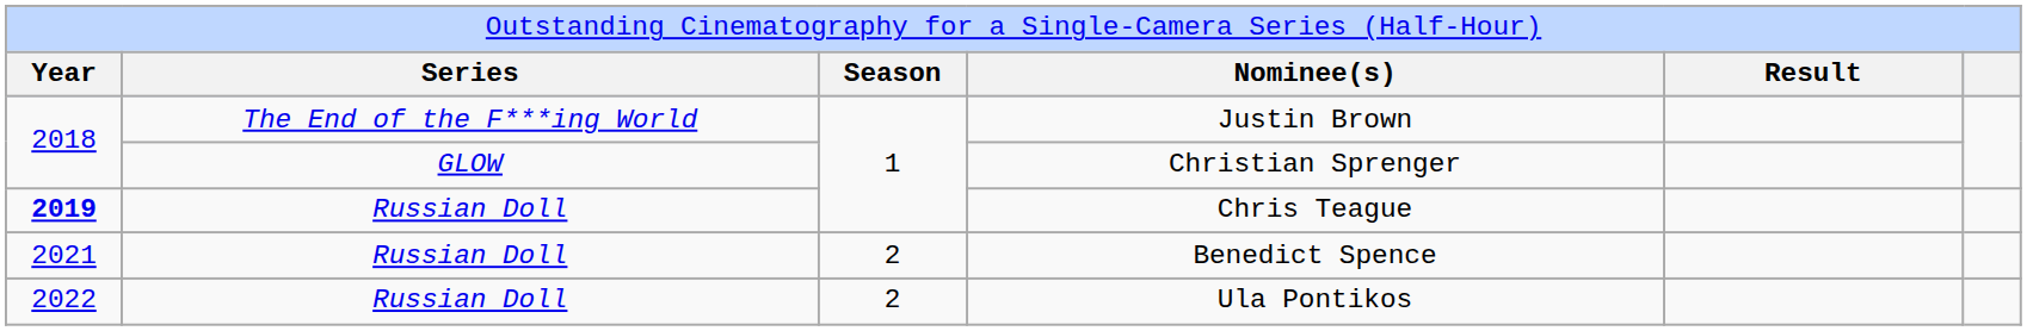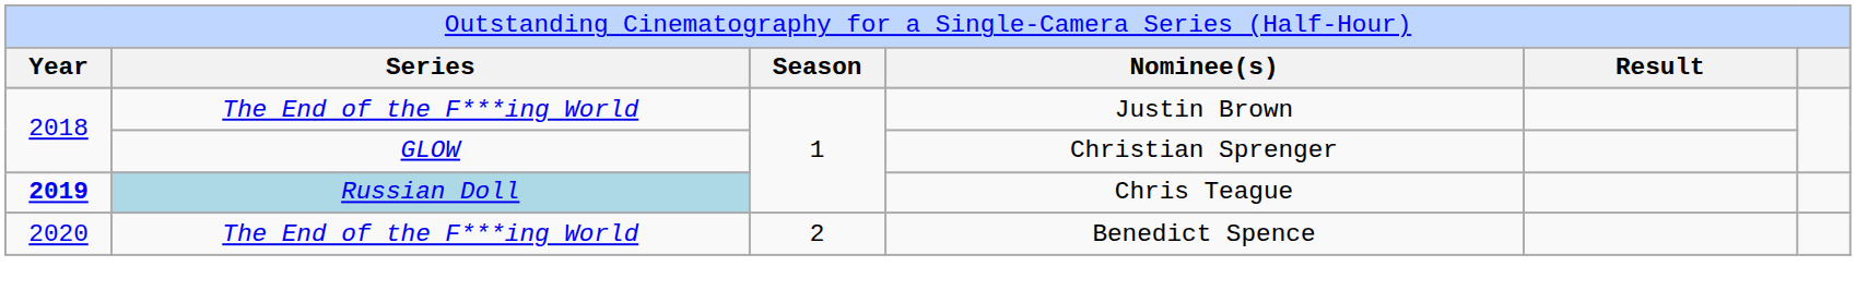 <table class="wikitable plainrowheaders" style="text-align: center; font-size: 90%" width=55%>
 <tr ---- bgcolor="#bfd7ff">
 <td colspan=6 align=center><a href='#'>Outstanding Cinematography for a Single-Camera Series (Half-Hour)</a></td>
 </tr>
 <tr ---- bgcolor="#bfd7ff">
 <th scope="col" style="width:1%;">Year</th>
 <th scope="col" style="width:12%;">Series</th>
 <th scope="col" style="width:1%;">Season</th>
 <th scope="col" style="width:12%;">Nominee(s)</th>
 <th scope="col" style="width:5%;">Result</th>
 <th scope="col" style="width:1%;"></th>
 </tr>
 <tr>
 <td rowspan="2"><a href='#'>2018</a></td>
 <td><em><a href='#'>The End of the F***ing World</a></em></td>
 <td rowspan="3">1</td>
 <td>Justin Brown</td>
 <td></td>
 <td rowspan="2"></td>
 </tr>
 <tr>
 <td><em><a href='#'>GLOW</a></em></td>
 <td>Christian Sprenger</td>
 <td></td>
 </tr>
 <tr>
 <td><strong><a href='#'>2019</a></strong></td>
-<td><em><a href='#'>Russian Doll</a></em></td>
+<td style="background: lightblue;"><em><a href='#'>Russian Doll</a></em></td>
 <td>Chris Teague</td>
 <td></td>
 <td></td>
 </tr>
 <tr>
-<td><a href='#'>2021</a></td>
-<td><em><a href='#'>Russian Doll</a></em></td>
+<td><a href='#'>2020</a></td>
+<td><em><a href='#'>The End of the F***ing World</a></em></td>
 <td>2</td>
 <td>Benedict Spence</td>
 <td></td>
 <td></td>
 </tr>
-<tr>
-<td><a href='#'>2022</a></td>
-<td><em><a href='#'>Russian Doll</a></em></td>
-<td>2</td>
-<td>Ula Pontikos</td>
-<td></td>
-<td></td>
-</tr>
 </table>
